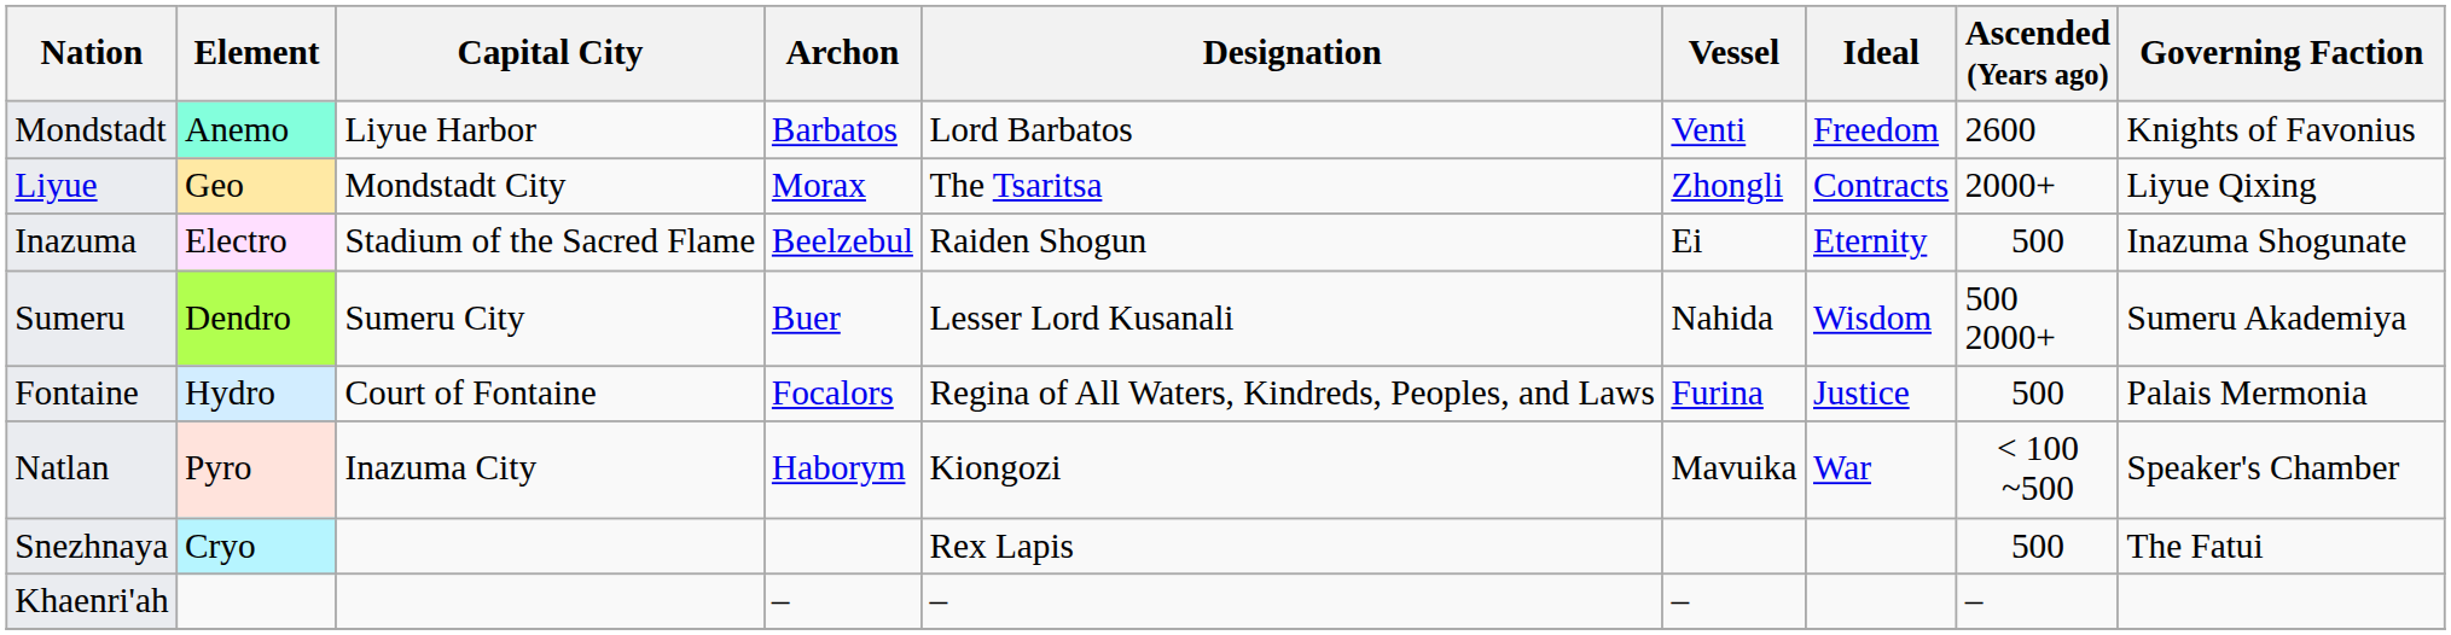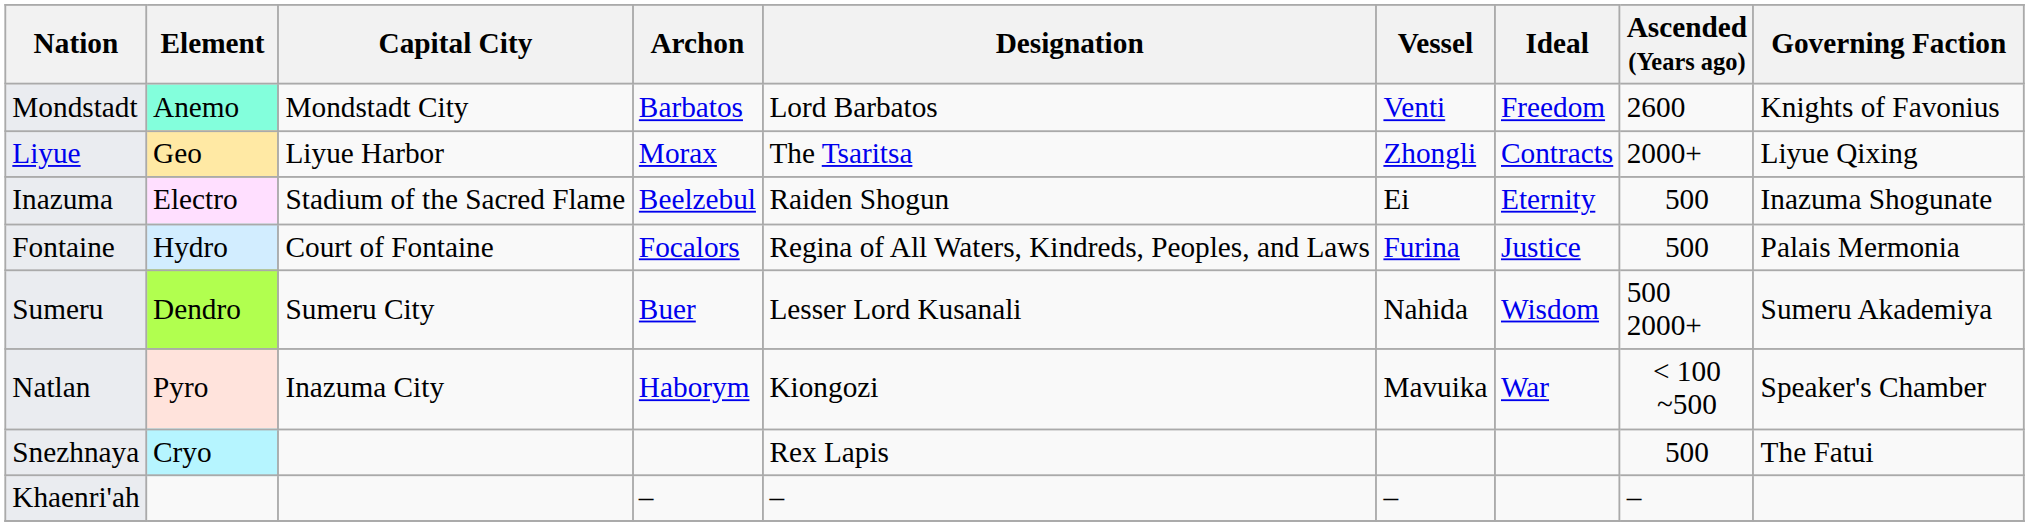 <table class="wikitable center mw-collapsible mw-collapsed" style="margin:2em auto 2em auto; max-width:1250px;">
 <tr>
 <th>Nation</th>
 <th width=65px>Element</th>
 <th>Capital City</th>
 <th>Archon</th>
 <th>Designation</th>
 <th>Vessel</th>
 <th>Ideal</th>
 <th>Ascended<br><small>(Years ago)</small></th>
 <th width=140px>Governing Faction</th>
 </tr>
 <tr>
 <td style="background-color:#EAECF0;">Mondstadt</td>
 <td style="background-color:#83FFDC;color:black;">Anemo</td>
-<td style="text-align:left">Liyue Harbor</td>
+<td style="text-align:left">Mondstadt City</td>
 <td style="text-align:left"><a href='#'>Barbatos</a></td>
 <td style="text-align:left">Lord Barbatos</td>
 <td style="text-align:left"><a href='#'>Venti</a></td>
 <td><a href='#'>Freedom</a></td>
 <td>2600</td>
 <td style="text-align:left">Knights of Favonius</td>
 </tr>
 <tr>
 <td style="background-color:#EAECF0;"><a href='#'>Liyue</a></td>
 <td style="background-color:#FFE9A4;color:black;">Geo</td>
-<td style="text-align:left">Mondstadt City</td>
+<td style="text-align:left">Liyue Harbor</td>
 <td style="text-align:left"><a href='#'>Morax</a></td>
 <td style="text-align:left">The <a href='#'>Tsaritsa</a></td>
 <td style="text-align:left"><a href='#'>Zhongli</a></td>
 <td><a href='#'>Contracts</a></td>
 <td>2000+</td>
 <td style="text-align:left">Liyue Qixing</td>
 </tr>
 <tr>
 <td style="background-color:#EAECF0;">Inazuma</td>
 <td style="background-color:#FFDFFF;color:black;">Electro</td>
 <td style="text-align:left">Stadium of the Sacred Flame</td>
 <td style="text-align:left"><a href='#'>Beelzebul</a></td>
 <td style="text-align:left">Raiden Shogun</td>
 <td style="text-align:left">Ei</td>
 <td><a href='#'>Eternity</a></td>
 <td style="text-align:center">500</td>
 <td style="text-align:left">Inazuma Shogunate</td>
 </tr>
 <tr>
+<td style="background-color:#EAECF0;">Fontaine</td>
+<td style="background-color:#D2EDFF;color:black;">Hydro</td>
+<td style="text-align:left">Court of Fontaine</td>
+<td style="text-align:left"><a href='#'>Focalors</a></td>
+<td style="text-align:left">Regina of All Waters, Kindreds, Peoples, and Laws</td>
+<td style="text-align:left"><a href='#'>Furina</a></td>
+<td><a href='#'>Justice</a></td>
+<td style="text-align:center">500</td>
+<td style="text-align:left">Palais Mermonia</td>
+</tr>
+<tr>
 <td style="background-color:#EAECF0;">Sumeru</td>
 <td style="background-color:#B1FF4F;color:black;">Dendro</td>
 <td style="text-align:left">Sumeru City</td>
 <td style="text-align:left"><a href='#'>Buer</a></td>
 <td style="text-align:left">Lesser Lord Kusanali</td>
 <td style="text-align:left">Nahida</td>
 <td><a href='#'>Wisdom</a></td>
 <td>500<br>2000+</td>
 <td style="text-align:left">Sumeru Akademiya</td>
-</tr>
-<tr>
-<td style="background-color:#EAECF0;">Fontaine</td>
-<td style="background-color:#D2EDFF;color:black;">Hydro</td>
-<td style="text-align:left">Court of Fontaine</td>
-<td style="text-align:left"><a href='#'>Focalors</a></td>
-<td style="text-align:left">Regina of All Waters, Kindreds, Peoples, and Laws</td>
-<td style="text-align:left"><a href='#'>Furina</a></td>
-<td><a href='#'>Justice</a></td>
-<td style="text-align:center">500</td>
-<td style="text-align:left">Palais Mermonia</td>
 </tr>
 <tr>
 <td style="background-color:#EAECF0;">Natlan</td>
 <td style="background-color:#FFE3DC;color:black;">Pyro</td>
 <td style="text-align:left">Inazuma City</td>
 <td style="text-align:left"><a href='#'>Haborym</a></td>
 <td style="text-align:left">Kiongozi</td>
 <td style="text-align:left">Mavuika</td>
 <td><a href='#'>War</a></td>
 <td style="text-align:center">< 100<br>~500</td>
 <td style="text-align:left">Speaker's Chamber</td>
 </tr>
 <tr>
 <td style="background-color:#EAECF0;">Snezhnaya</td>
 <td style="background-color:#B6F5FF;color:black;">Cryo</td>
 <td></td>
 <td></td>
 <td style="text-align:left">Rex Lapis</td>
 <td></td>
 <td></td>
 <td style="text-align:center">500</td>
 <td style="text-align:left">The Fatui</td>
 </tr>
 <tr>
 <td style="background-color:#EAECF0;">Khaenri'ah</td>
 <td></td>
 <td></td>
 <td>–</td>
 <td>–</td>
 <td>–</td>
 <td></td>
 <td>–</td>
 <td></td>
 </tr>
 <tr>
 </tr>
 </table>
